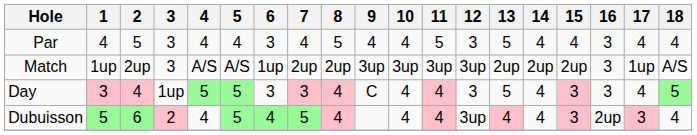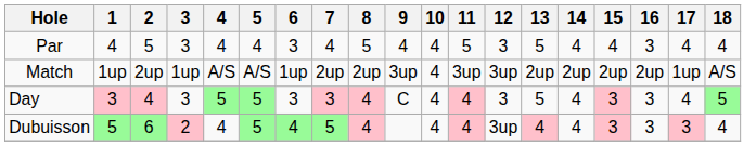 <table class="wikitable" style="text-align:center">
 <tr>
 <th>Hole</th>
 <th> 1 </th>
 <th> 2 </th>
 <th> 3 </th>
 <th> 4 </th>
 <th> 5 </th>
 <th> 6 </th>
 <th> 7 </th>
 <th> 8 </th>
 <th> 9 </th>
 <th>10</th>
 <th>11</th>
 <th>12</th>
 <th>13</th>
 <th>14</th>
 <th>15</th>
 <th>16</th>
 <th>17</th>
 <th>18</th>
 </tr>
 <tr>
 <td>Par</td>
 <td>4</td>
 <td>5</td>
 <td>3</td>
 <td>4</td>
 <td>4</td>
 <td>3</td>
 <td>4</td>
 <td>5</td>
 <td>4</td>
 <td>4</td>
 <td>5</td>
 <td>3</td>
 <td>5</td>
 <td>4</td>
 <td>4</td>
 <td>3</td>
 <td>4</td>
 <td>4</td>
 </tr>
 <tr>
 <td>Match</td>
 <td>1up</td>
 <td>2up</td>
-<td>3</td>
+<td>1up</td>
 <td>A/S</td>
 <td>A/S</td>
 <td>1up</td>
 <td>2up</td>
 <td>2up</td>
 <td>3up</td>
-<td>3up</td>
+<td>4</td>
 <td>3up</td>
 <td>3up</td>
 <td>2up</td>
 <td>2up</td>
 <td>2up</td>
-<td>3</td>
+<td>2up</td>
 <td>1up</td>
 <td>A/S</td>
 </tr>
 <tr>
 <td align=left> Day</td>
 <td style="background: Pink;">3</td>
 <td style="background: Pink;">4</td>
-<td>1up</td>
+<td>3</td>
 <td style="background: PaleGreen;">5</td>
 <td style="background: PaleGreen;">5</td>
 <td>3</td>
 <td style="background: Pink;">3</td>
 <td style="background: Pink;">4</td>
 <td>C</td>
 <td>4</td>
 <td style="background: Pink;">4</td>
 <td>3</td>
 <td>5</td>
 <td>4</td>
 <td style="background: Pink;">3</td>
 <td>3</td>
 <td>4</td>
 <td style="background: PaleGreen;">5</td>
 </tr>
 <tr>
 <td align=left> Dubuisson</td>
 <td style="background: PaleGreen;">5</td>
 <td style="background: PaleGreen;">6</td>
 <td style="background: Pink;">2</td>
 <td>4</td>
 <td style="background: PaleGreen;">5</td>
 <td style="background: PaleGreen;">4</td>
 <td style="background: PaleGreen;">5</td>
 <td style="background: Pink;">4</td>
 <td></td>
 <td>4</td>
 <td style="background: Pink;">4</td>
 <td>3up</td>
 <td style="background: Pink;">4</td>
 <td>4</td>
 <td style="background: Pink;">3</td>
-<td>2up</td>
+<td>3</td>
 <td style="background: Pink;">3</td>
 <td>4</td>
 </tr>
 <tr>
 </tr>
 </table>
